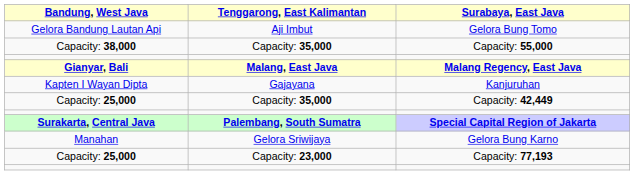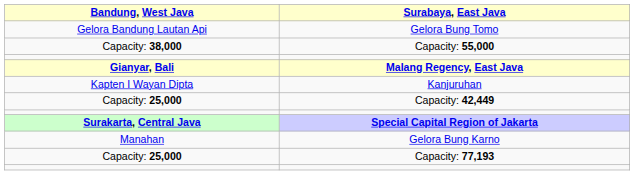 <table class="wikitable" style="text-align:center; width: 75%; margin: 0 auto;">
 <tr>
 <th style="background:#ffc;" "width:25%;"><a href='#'>Bandung</a>, <a href='#'>West Java</a></th>
-<th style="background:#ffc;" "width:25%;"><a href='#'>Tenggarong</a>, <a href='#'>East Kalimantan</a></th>
 <th style="background:#ffc;" "width:25%;"><a href='#'>Surabaya</a>, <a href='#'>East Java</a></th>
 </tr>
 <tr>
 <td><a href='#'>Gelora Bandung Lautan Api</a></td>
-<td><a href='#'>Aji Imbut</a></td>
 <td><a href='#'>Gelora Bung Tomo</a></td>
 </tr>
 <tr>
 <td>Capacity: <strong>38,000</strong></td>
-<td>Capacity: <strong>35,000</strong></td>
 <td>Capacity: <strong>55,000</strong></td>
 </tr>
 <tr>
 <td></td>
 <td></td>
-<td></td>
 </tr>
 <tr>
 <th style="background:#ffc;"><a href='#'>Gianyar</a>, <a href='#'>Bali</a></th>
-<th style="background:#ffc;"><a href='#'>Malang</a>, <a href='#'>East Java</a></th>
 <th style="background:#ffc;"><a href='#'>Malang Regency</a>, <a href='#'>East Java</a></th>
 </tr>
 <tr>
 <td><a href='#'>Kapten I Wayan Dipta</a></td>
-<td><a href='#'>Gajayana</a></td>
 <td><a href='#'>Kanjuruhan</a></td>
 </tr>
 <tr>
 <td>Capacity: <strong>25,000</strong> </td>
-<td>Capacity: <strong>35,000</strong></td>
 <td>Capacity: <strong>42,449</strong></td>
 </tr>
 <tr>
 <td></td>
 <td></td>
-<td></td>
 </tr>
 <tr>
 <th style="background:#cfc;"><a href='#'>Surakarta</a>, <a href='#'>Central Java</a></th>
-<th style="background:#cfc;"><a href='#'>Palembang</a>, <a href='#'>South Sumatra</a></th>
 <th style="background:#ccf;"><a href='#'>Special Capital Region of Jakarta</a></th>
 </tr>
 <tr>
 <td><a href='#'>Manahan</a></td>
-<td><a href='#'>Gelora Sriwijaya</a></td>
 <td><a href='#'>Gelora Bung Karno</a></td>
 </tr>
 <tr>
 <td>Capacity: <strong>25,000</strong></td>
-<td>Capacity: <strong>23,000</strong></td>
 <td>Capacity: <strong>77,193</strong></td>
 </tr>
 <tr>
 <td></td>
 <td></td>
-<td></td>
 </tr>
 </table>
